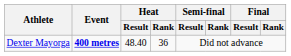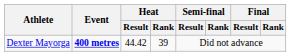 <table class=wikitable style=font-size:90%>
 <tr>
 <th rowspan=2>Athlete</th>
 <th rowspan=2>Event</th>
 <th colspan=2>Heat</th>
 <th colspan=2>Semi-final</th>
 <th colspan=2>Final</th>
 </tr>
 <tr style=font-size:95%>
 <th>Result</th>
 <th>Rank</th>
 <th>Result</th>
 <th>Rank</th>
 <th>Result</th>
 <th>Rank</th>
 </tr>
 <tr align=center>
 <td align=left><a href='#'>Dexter Mayorga</a></td>
 <td align=left><strong><a href='#'>400 metres</a></strong></td>
-<td>48.40</td>
-<td>36</td>
+<td>44.42</td>
+<td>39</td>
 <td colspan="4">Did not advance</td>
 </tr>
 </table>
